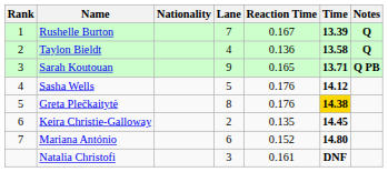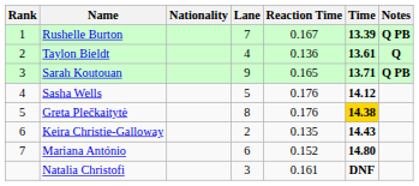 <table class="wikitable sortable" style="text-align:center">
 <tr>
 <th>Rank</th>
 <th>Name</th>
 <th>Nationality</th>
 <th>Lane</th>
 <th>Reaction Time</th>
 <th>Time</th>
 <th>Notes</th>
 </tr>
 <tr bgcolor=ccffcc>
 <td>1</td>
 <td align=left><a href='#'>Rushelle Burton</a></td>
 <td align=left></td>
 <td>7</td>
 <td>0.167</td>
 <td><strong>13.39</strong></td>
-<td><strong>Q</strong></td>
+<td><strong>Q PB</strong></td>
 </tr>
 <tr bgcolor=ccffcc>
 <td>2</td>
 <td align=left><a href='#'>Taylon Bieldt</a></td>
 <td align=left></td>
 <td>4</td>
 <td>0.136</td>
-<td><strong>13.58</strong></td>
+<td><strong>13.61</strong></td>
 <td><strong>Q</strong></td>
 </tr>
 <tr bgcolor=ccffcc>
 <td>3</td>
 <td align=left><a href='#'>Sarah Koutouan</a></td>
 <td align=left></td>
 <td>9</td>
 <td>0.165</td>
 <td><strong>13.71</strong></td>
 <td><strong>Q PB</strong></td>
 </tr>
 <tr>
 <td>4</td>
 <td align=left><a href='#'>Sasha Wells</a></td>
 <td align=left></td>
 <td>5</td>
 <td>0.176</td>
 <td><strong>14.12</strong></td>
 <td></td>
 </tr>
 <tr>
 <td>5</td>
 <td align=left><a href='#'>Greta Plečkaitytė</a></td>
 <td align=left></td>
 <td>8</td>
 <td>0.176</td>
 <td style="background: gold;"><strong>14.38</strong></td>
 <td></td>
 </tr>
 <tr>
 <td>6</td>
 <td align=left><a href='#'>Keira Christie-Galloway</a></td>
 <td align=left></td>
 <td>2</td>
 <td>0.135</td>
-<td><strong>14.45</strong></td>
+<td><strong>14.43</strong></td>
 <td></td>
 </tr>
 <tr>
 <td>7</td>
 <td align=left><a href='#'>Mariana António</a></td>
 <td align=left></td>
 <td>6</td>
 <td>0.152</td>
 <td><strong>14.80</strong></td>
 <td></td>
 </tr>
 <tr>
 <td></td>
 <td align=left><a href='#'>Natalia Christofi</a></td>
 <td align=left></td>
 <td>3</td>
 <td>0.161</td>
 <td><strong>DNF</strong></td>
 <td></td>
 </tr>
 </table>
